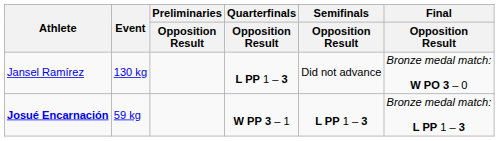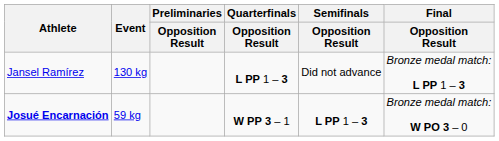 <table class="wikitable" border="1" style="font-size:90%">
 <tr>
 <th rowspan=2>Athlete</th>
 <th rowspan=2>Event</th>
 <th>Preliminaries</th>
 <th>Quarterfinals</th>
 <th>Semifinals</th>
 <th>Final</th>
 </tr>
 <tr>
 <th>Opposition<br>Result</th>
 <th>Opposition<br>Result</th>
 <th>Opposition<br>Result</th>
 <th>Opposition<br>Result</th>
 </tr>
 <tr>
 <td><a href='#'>Jansel Ramírez</a></td>
 <td><a href='#'>130 kg</a></td>
 <td></td>
 <td align=center><br><strong>L PP</strong> 1 – <strong>3</strong></td>
 <td align=center>Did not advance</td>
-<td align=center><em>Bronze medal match:</em><br><br><strong>W PO</strong> <strong>3</strong> – 0<br></td>
+<td align=center><em>Bronze medal match:</em><br><br><strong>L PP</strong> 1 – <strong>3</strong></td>
 </tr>
 <tr>
 <td><strong><a href='#'>Josué Encarnación</a></strong></td>
 <td><a href='#'>59 kg</a></td>
 <td></td>
 <td align=center><br><strong>W PP</strong> <strong>3</strong> – 1</td>
 <td align=center><br><strong>L PP</strong> 1 – <strong>3</strong></td>
-<td align=center><em>Bronze medal match:</em><br><br><strong>L PP</strong> 1 – <strong>3</strong></td>
+<td align=center><em>Bronze medal match:</em><br><br><strong>W PO</strong> <strong>3</strong> – 0<br></td>
 </tr>
 </table>
